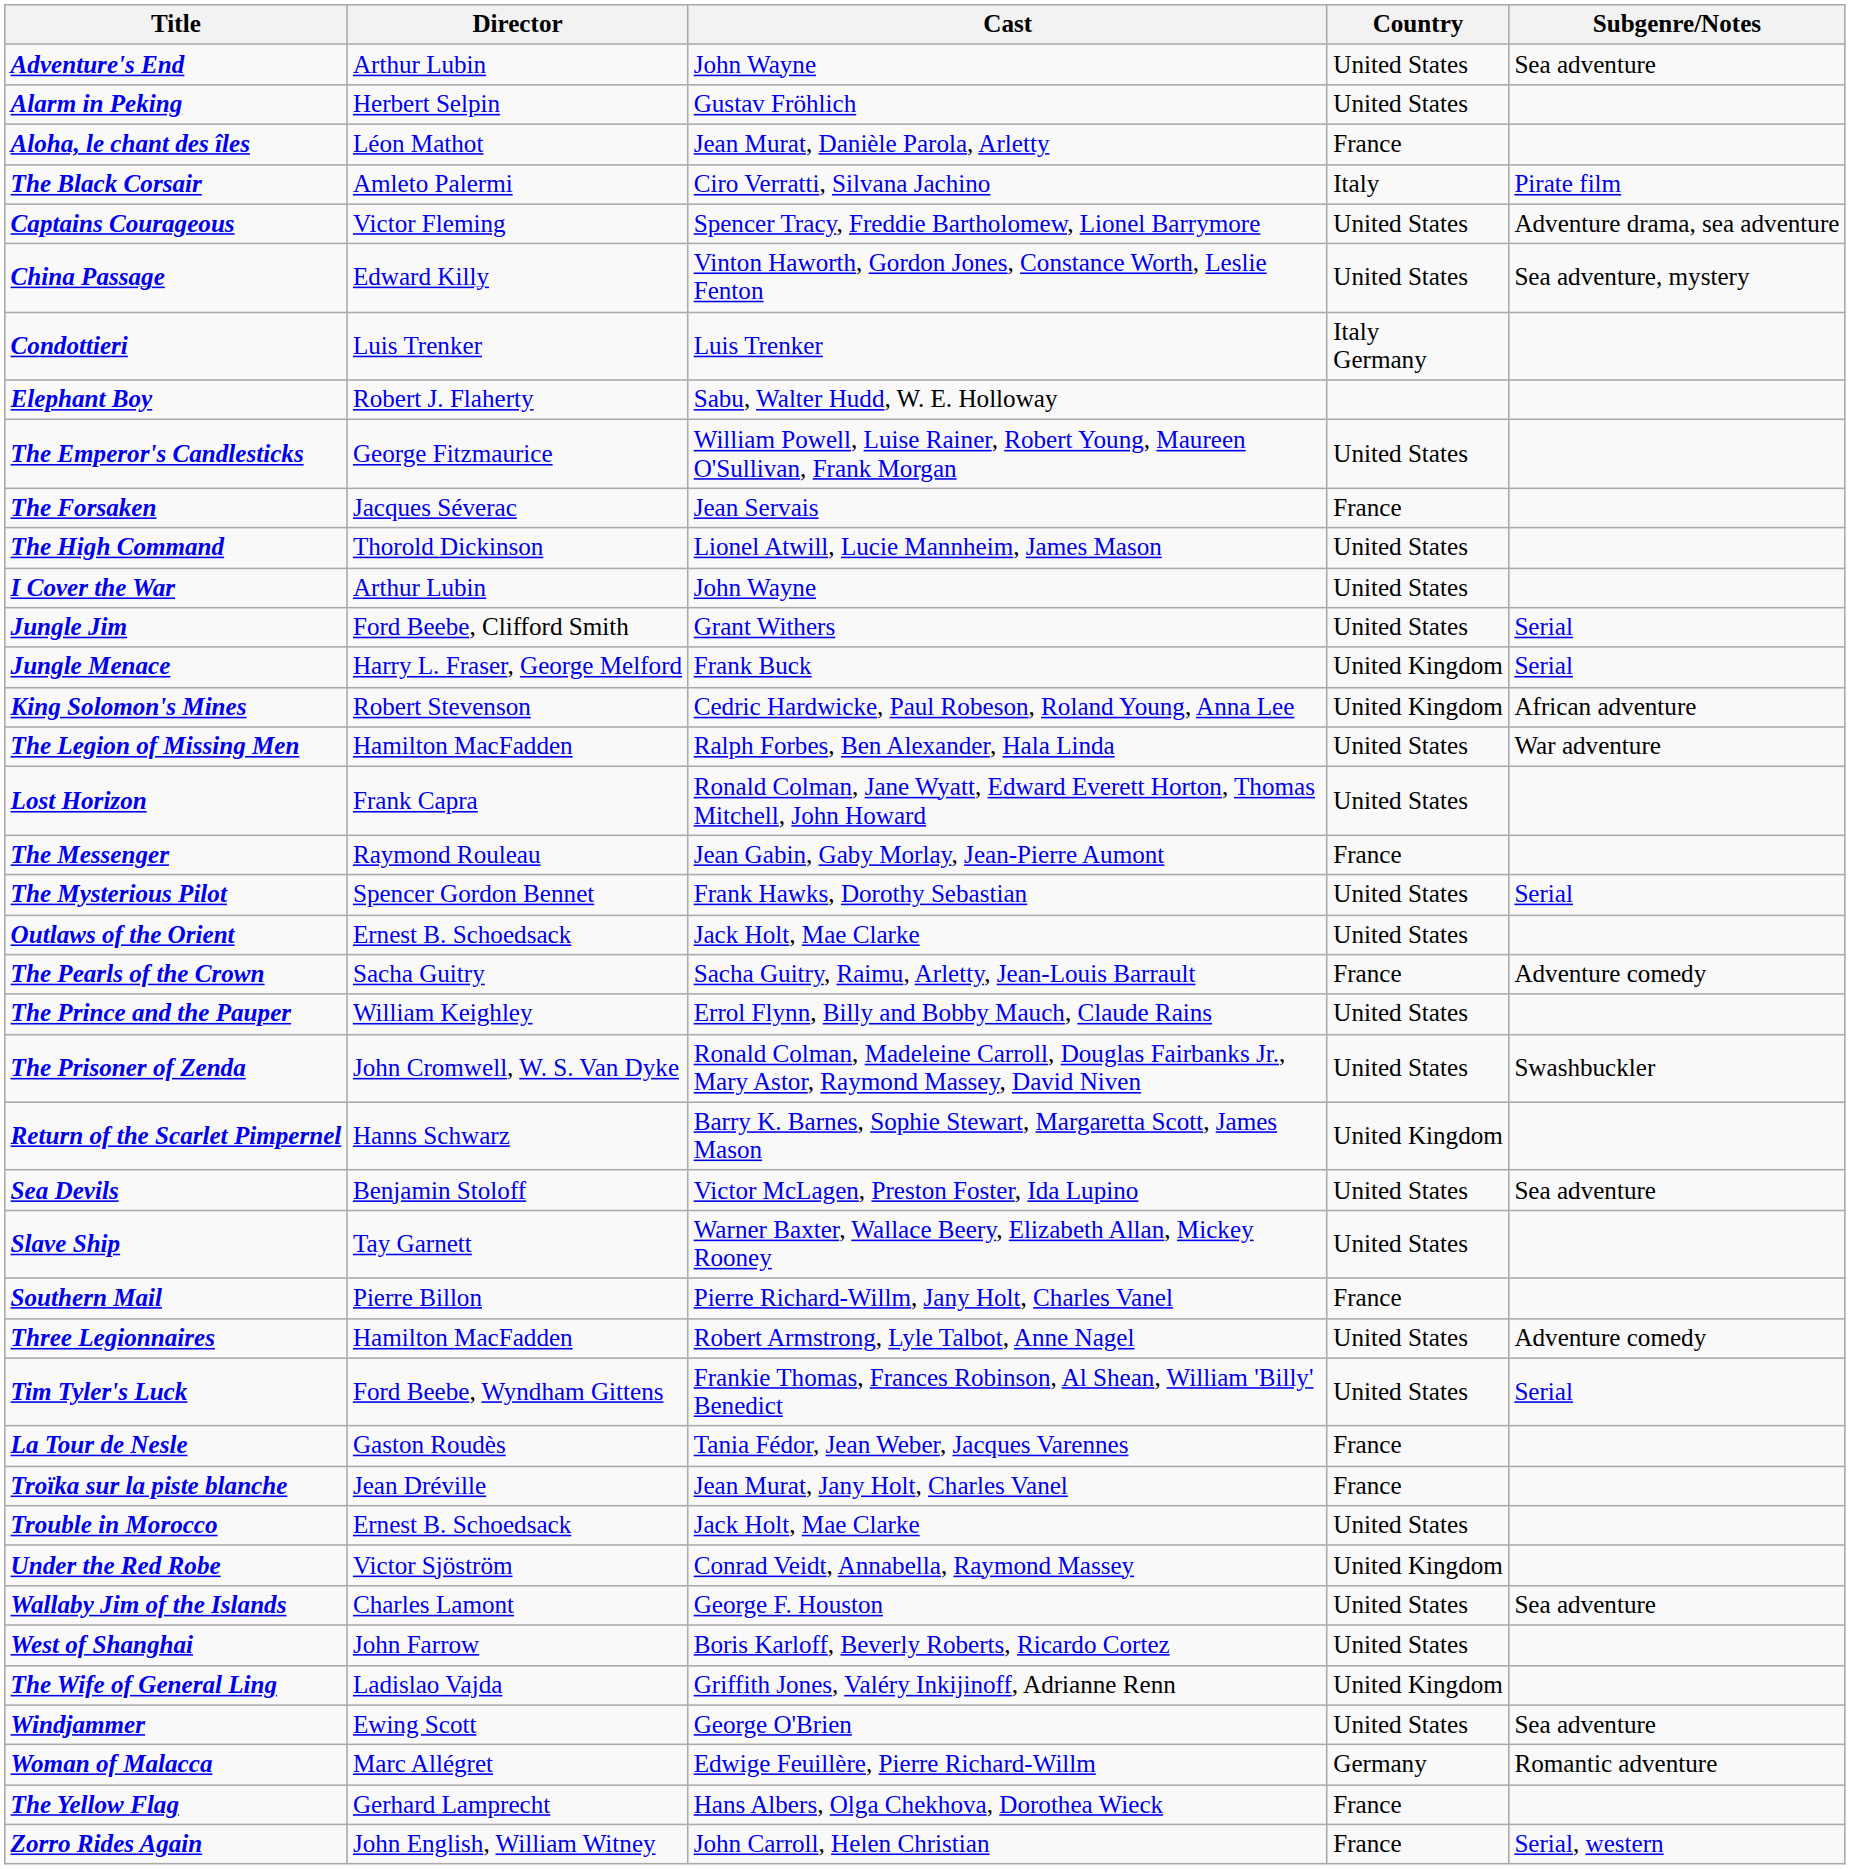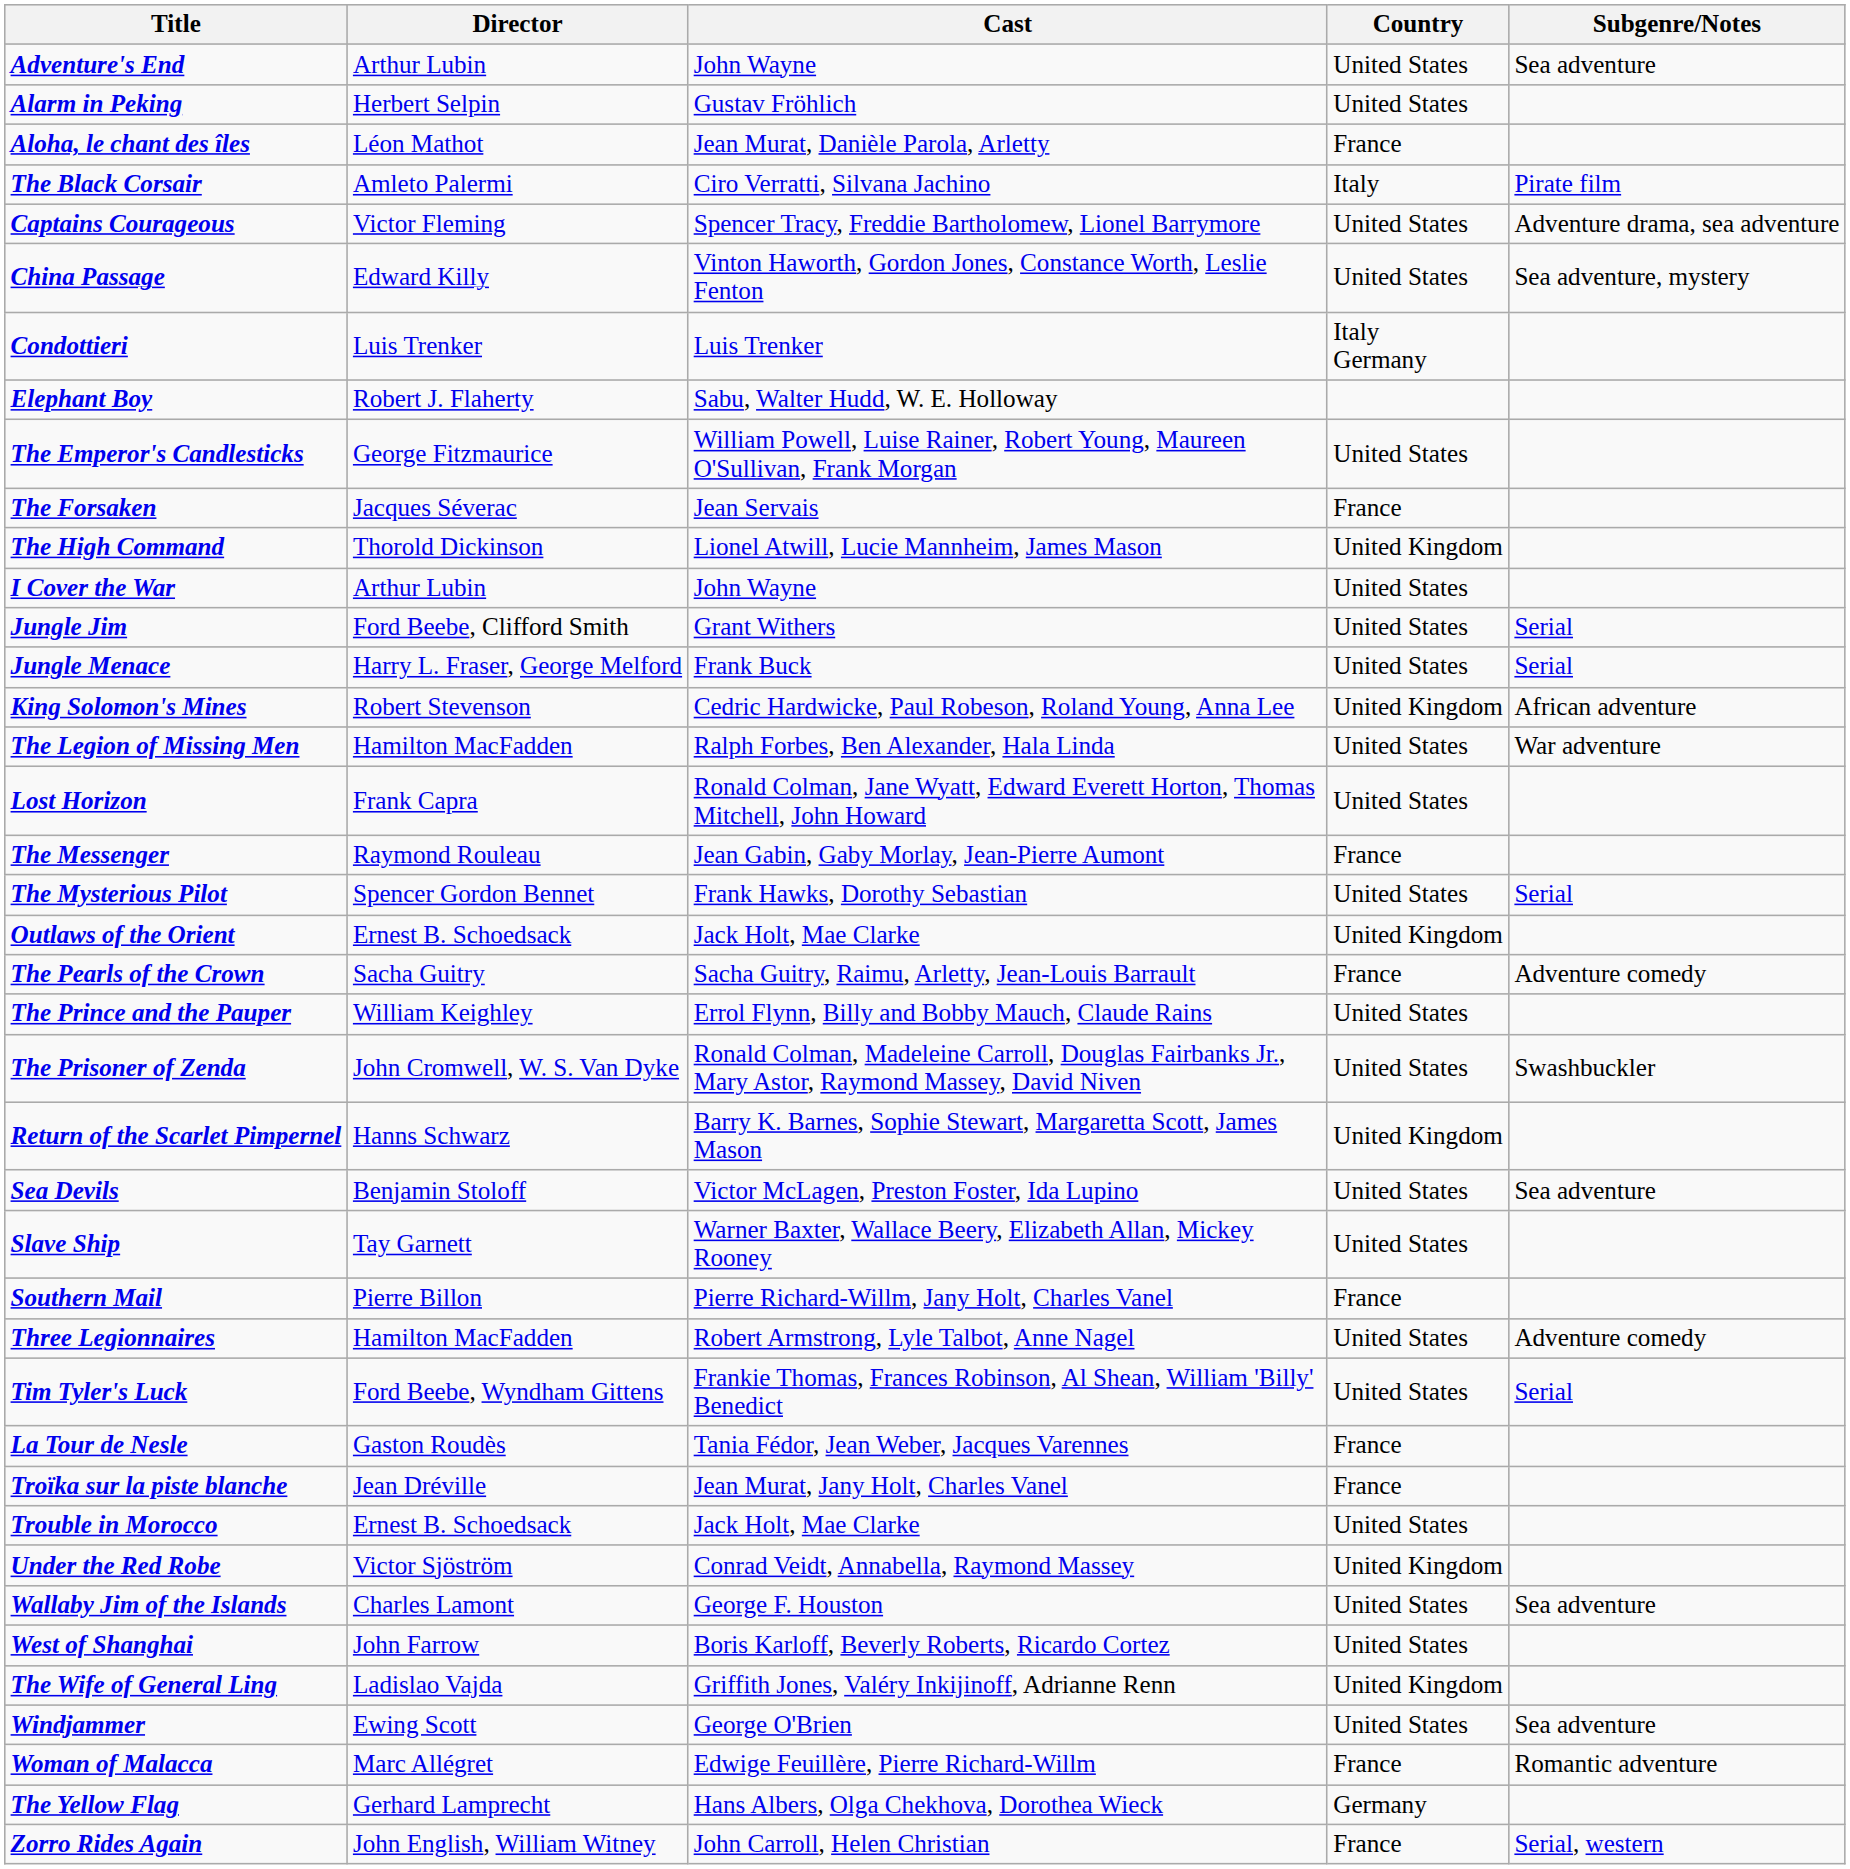 <table class="wikitable">
 <tr>
 <th>Title</th>
 <th>Director</th>
 <th style="width: 400px;">Cast</th>
 <th>Country</th>
 <th>Subgenre/Notes</th>
 </tr>
 <tr>
 <td><strong><em><a href='#'>Adventure's End</a></em></strong></td>
 <td><a href='#'>Arthur Lubin</a></td>
 <td><a href='#'>John Wayne</a></td>
 <td>United States</td>
 <td>Sea adventure</td>
 </tr>
 <tr>
 <td><strong><em><a href='#'>Alarm in Peking</a></em></strong></td>
 <td><a href='#'>Herbert Selpin</a></td>
 <td><a href='#'>Gustav Fröhlich</a></td>
 <td>United States</td>
 <td></td>
 </tr>
 <tr>
 <td><strong><em><a href='#'>Aloha, le chant des îles</a></em></strong></td>
 <td><a href='#'>Léon Mathot</a></td>
 <td><a href='#'>Jean Murat</a>, <a href='#'>Danièle Parola</a>, <a href='#'>Arletty</a></td>
 <td>France</td>
 <td></td>
 </tr>
 <tr>
 <td><strong><em><a href='#'>The Black Corsair</a></em></strong></td>
 <td><a href='#'>Amleto Palermi</a></td>
 <td><a href='#'>Ciro Verratti</a>, <a href='#'>Silvana Jachino</a></td>
 <td>Italy</td>
 <td><a href='#'>Pirate film</a></td>
 </tr>
 <tr>
 <td><strong><em><a href='#'>Captains Courageous</a></em></strong></td>
 <td><a href='#'>Victor Fleming</a></td>
 <td><a href='#'>Spencer Tracy</a>, <a href='#'>Freddie Bartholomew</a>, <a href='#'>Lionel Barrymore</a></td>
 <td>United States</td>
 <td>Adventure drama, sea adventure</td>
 </tr>
 <tr>
 <td><strong><em><a href='#'>China Passage</a></em></strong></td>
 <td><a href='#'>Edward Killy</a></td>
 <td><a href='#'>Vinton Haworth</a>, <a href='#'>Gordon Jones</a>, <a href='#'>Constance Worth</a>, <a href='#'>Leslie Fenton</a></td>
 <td>United States</td>
 <td>Sea adventure, mystery</td>
 </tr>
 <tr>
 <td><strong><em><a href='#'>Condottieri</a></em></strong></td>
 <td><a href='#'>Luis Trenker</a></td>
 <td><a href='#'>Luis Trenker</a></td>
 <td>Italy<br>Germany</td>
 <td></td>
 </tr>
 <tr>
 <td><strong><em><a href='#'>Elephant Boy</a></em></strong></td>
 <td><a href='#'>Robert J. Flaherty</a></td>
 <td><a href='#'>Sabu</a>, <a href='#'>Walter Hudd</a>, W. E. Holloway</td>
 <td></td>
 <td></td>
 </tr>
 <tr>
 <td><strong><em><a href='#'>The Emperor's Candlesticks</a></em></strong></td>
 <td><a href='#'>George Fitzmaurice</a></td>
 <td><a href='#'>William Powell</a>, <a href='#'>Luise Rainer</a>, <a href='#'>Robert Young</a>, <a href='#'>Maureen O'Sullivan</a>, <a href='#'>Frank Morgan</a></td>
 <td>United States</td>
 <td></td>
 </tr>
 <tr>
 <td><strong><em><a href='#'>The Forsaken</a></em></strong></td>
 <td><a href='#'>Jacques Séverac</a></td>
 <td><a href='#'>Jean Servais</a></td>
 <td>France</td>
 <td></td>
 </tr>
 <tr>
 <td><strong><em><a href='#'>The High Command</a></em></strong></td>
 <td><a href='#'>Thorold Dickinson</a></td>
 <td><a href='#'>Lionel Atwill</a>, <a href='#'>Lucie Mannheim</a>, <a href='#'>James Mason</a></td>
-<td>United States</td>
+<td>United Kingdom</td>
 <td></td>
 </tr>
 <tr>
 <td><strong><em><a href='#'>I Cover the War</a></em></strong></td>
 <td><a href='#'>Arthur Lubin</a></td>
 <td><a href='#'>John Wayne</a></td>
 <td>United States</td>
 <td></td>
 </tr>
 <tr>
 <td><strong><em><a href='#'>Jungle Jim</a></em></strong></td>
 <td><a href='#'>Ford Beebe</a>, Clifford Smith</td>
 <td><a href='#'>Grant Withers</a></td>
 <td>United States</td>
 <td><a href='#'>Serial</a></td>
 </tr>
 <tr>
 <td><strong><em><a href='#'>Jungle Menace</a></em></strong></td>
 <td><a href='#'>Harry L. Fraser</a>, <a href='#'>George Melford</a></td>
 <td><a href='#'>Frank Buck</a></td>
-<td>United Kingdom</td>
+<td>United States</td>
 <td><a href='#'>Serial</a></td>
 </tr>
 <tr>
 <td><strong><em><a href='#'>King Solomon's Mines</a></em></strong></td>
 <td><a href='#'>Robert Stevenson</a></td>
 <td><a href='#'>Cedric Hardwicke</a>, <a href='#'>Paul Robeson</a>, <a href='#'>Roland Young</a>, <a href='#'>Anna Lee</a></td>
 <td>United Kingdom</td>
 <td>African adventure</td>
 </tr>
 <tr>
 <td><strong><em><a href='#'>The Legion of Missing Men</a></em></strong></td>
 <td><a href='#'>Hamilton MacFadden</a></td>
 <td><a href='#'>Ralph Forbes</a>, <a href='#'>Ben Alexander</a>, <a href='#'>Hala Linda</a></td>
 <td>United States</td>
 <td>War adventure</td>
 </tr>
 <tr ->
 <td><strong><em><a href='#'>Lost Horizon</a></em></strong></td>
 <td><a href='#'>Frank Capra</a></td>
 <td><a href='#'>Ronald Colman</a>, <a href='#'>Jane Wyatt</a>, <a href='#'>Edward Everett Horton</a>, <a href='#'>Thomas Mitchell</a>, <a href='#'>John Howard</a></td>
 <td>United States</td>
 <td></td>
 </tr>
 <tr>
 <td><strong><em><a href='#'>The Messenger</a></em></strong></td>
 <td><a href='#'>Raymond Rouleau</a></td>
 <td><a href='#'>Jean Gabin</a>, <a href='#'>Gaby Morlay</a>, <a href='#'>Jean-Pierre Aumont</a></td>
 <td>France</td>
 <td></td>
 </tr>
 <tr>
 <td><strong><em><a href='#'>The Mysterious Pilot</a></em></strong></td>
 <td><a href='#'>Spencer Gordon Bennet</a></td>
 <td><a href='#'>Frank Hawks</a>, <a href='#'>Dorothy Sebastian</a></td>
 <td>United States</td>
 <td><a href='#'>Serial</a></td>
 </tr>
 <tr>
 <td><strong><em><a href='#'>Outlaws of the Orient</a></em></strong></td>
 <td><a href='#'>Ernest B. Schoedsack</a></td>
 <td><a href='#'>Jack Holt</a>, <a href='#'>Mae Clarke</a></td>
-<td>United States</td>
+<td>United Kingdom</td>
 <td></td>
 </tr>
 <tr>
 <td><strong><em><a href='#'>The Pearls of the Crown</a></em></strong></td>
 <td><a href='#'>Sacha Guitry</a></td>
 <td><a href='#'>Sacha Guitry</a>, <a href='#'>Raimu</a>, <a href='#'>Arletty</a>, <a href='#'>Jean-Louis Barrault</a></td>
 <td>France</td>
 <td>Adventure comedy</td>
 </tr>
 <tr>
 <td><strong><em><a href='#'>The Prince and the Pauper</a></em></strong></td>
 <td><a href='#'>William Keighley</a></td>
 <td><a href='#'>Errol Flynn</a>, <a href='#'>Billy and Bobby Mauch</a>, <a href='#'>Claude Rains</a></td>
 <td>United States</td>
 <td></td>
 </tr>
 <tr>
 <td><strong><em><a href='#'>The Prisoner of Zenda</a></em></strong></td>
 <td><a href='#'>John Cromwell</a>, <a href='#'>W. S. Van Dyke</a></td>
 <td><a href='#'>Ronald Colman</a>, <a href='#'>Madeleine Carroll</a>, <a href='#'>Douglas Fairbanks Jr.</a>, <a href='#'>Mary Astor</a>, <a href='#'>Raymond Massey</a>, <a href='#'>David Niven</a></td>
 <td>United States</td>
 <td>Swashbuckler</td>
 </tr>
 <tr>
 <td><strong><em><a href='#'>Return of the Scarlet Pimpernel</a></em></strong></td>
 <td><a href='#'>Hanns Schwarz</a></td>
 <td><a href='#'>Barry K. Barnes</a>, <a href='#'>Sophie Stewart</a>, <a href='#'>Margaretta Scott</a>, <a href='#'>James Mason</a></td>
 <td>United Kingdom</td>
 <td></td>
 </tr>
 <tr>
 <td><strong><em><a href='#'>Sea Devils</a></em></strong></td>
 <td><a href='#'>Benjamin Stoloff</a></td>
 <td><a href='#'>Victor McLagen</a>, <a href='#'>Preston Foster</a>, <a href='#'>Ida Lupino</a></td>
 <td>United States</td>
 <td>Sea adventure</td>
 </tr>
 <tr>
 <td><strong><em><a href='#'>Slave Ship</a></em></strong></td>
 <td><a href='#'>Tay Garnett</a></td>
 <td><a href='#'>Warner Baxter</a>, <a href='#'>Wallace Beery</a>, <a href='#'>Elizabeth Allan</a>, <a href='#'>Mickey Rooney</a></td>
 <td>United States</td>
 <td></td>
 </tr>
 <tr>
 <td><strong><em><a href='#'>Southern Mail</a></em></strong></td>
 <td><a href='#'>Pierre Billon</a></td>
 <td><a href='#'>Pierre Richard-Willm</a>, <a href='#'>Jany Holt</a>, <a href='#'>Charles Vanel</a></td>
 <td>France</td>
 <td></td>
 </tr>
 <tr>
 <td><strong><em><a href='#'>Three Legionnaires</a></em></strong></td>
 <td><a href='#'>Hamilton MacFadden</a></td>
 <td><a href='#'>Robert Armstrong</a>, <a href='#'>Lyle Talbot</a>, <a href='#'>Anne Nagel</a></td>
 <td>United States</td>
 <td>Adventure comedy</td>
 </tr>
 <tr>
 <td><strong><em><a href='#'>Tim Tyler's Luck</a></em></strong></td>
 <td><a href='#'>Ford Beebe</a>, <a href='#'>Wyndham Gittens</a></td>
 <td><a href='#'>Frankie Thomas</a>, <a href='#'>Frances Robinson</a>, <a href='#'>Al Shean</a>, <a href='#'>William 'Billy' Benedict</a></td>
 <td>United States</td>
 <td><a href='#'>Serial</a></td>
 </tr>
 <tr>
 <td><strong><em><a href='#'>La Tour de Nesle</a></em></strong></td>
 <td><a href='#'>Gaston Roudès</a></td>
 <td><a href='#'>Tania Fédor</a>, <a href='#'>Jean Weber</a>, <a href='#'>Jacques Varennes</a></td>
 <td>France</td>
 <td></td>
 </tr>
 <tr>
 <td><strong><em><a href='#'>Troïka sur la piste blanche</a></em></strong></td>
 <td><a href='#'>Jean Dréville</a></td>
 <td><a href='#'>Jean Murat</a>, <a href='#'>Jany Holt</a>, <a href='#'>Charles Vanel</a></td>
 <td>France</td>
 <td></td>
 </tr>
 <tr>
 <td><strong><em><a href='#'>Trouble in Morocco</a></em></strong></td>
 <td><a href='#'>Ernest B. Schoedsack</a></td>
 <td><a href='#'>Jack Holt</a>, <a href='#'>Mae Clarke</a></td>
 <td>United States</td>
 <td></td>
 </tr>
 <tr>
 <td><strong><em><a href='#'>Under the Red Robe</a></em></strong></td>
 <td><a href='#'>Victor Sjöström</a></td>
 <td><a href='#'>Conrad Veidt</a>, <a href='#'>Annabella</a>, <a href='#'>Raymond Massey</a></td>
 <td>United Kingdom</td>
 <td></td>
 </tr>
 <tr>
 <td><strong><em><a href='#'>Wallaby Jim of the Islands</a></em></strong></td>
 <td><a href='#'>Charles Lamont</a></td>
 <td><a href='#'>George F. Houston</a></td>
 <td>United States</td>
 <td>Sea adventure</td>
 </tr>
 <tr>
 <td><strong><em><a href='#'>West of Shanghai</a></em></strong></td>
 <td><a href='#'>John Farrow</a></td>
 <td><a href='#'>Boris Karloff</a>, <a href='#'>Beverly Roberts</a>, <a href='#'>Ricardo Cortez</a></td>
 <td>United States</td>
 <td></td>
 </tr>
 <tr>
 <td><strong><em><a href='#'>The Wife of General Ling</a></em></strong></td>
 <td><a href='#'>Ladislao Vajda</a></td>
 <td><a href='#'>Griffith Jones</a>, <a href='#'>Valéry Inkijinoff</a>, Adrianne Renn</td>
 <td>United Kingdom</td>
 <td></td>
 </tr>
 <tr>
 <td><strong><em><a href='#'>Windjammer</a></em></strong></td>
 <td><a href='#'>Ewing Scott</a></td>
 <td><a href='#'>George O'Brien</a></td>
 <td>United States</td>
 <td>Sea adventure</td>
 </tr>
 <tr>
 <td><strong><em><a href='#'>Woman of Malacca</a></em></strong></td>
 <td><a href='#'>Marc Allégret</a></td>
 <td><a href='#'>Edwige Feuillère</a>, <a href='#'>Pierre Richard-Willm</a></td>
-<td>Germany</td>
+<td>France</td>
 <td>Romantic adventure</td>
 </tr>
 <tr>
 <td><strong><em><a href='#'>The Yellow Flag</a></em></strong></td>
 <td><a href='#'>Gerhard Lamprecht</a></td>
 <td><a href='#'>Hans Albers</a>, <a href='#'>Olga Chekhova</a>, <a href='#'>Dorothea Wieck</a></td>
-<td>France</td>
+<td>Germany</td>
 <td></td>
 </tr>
 <tr>
 <td><strong><em><a href='#'>Zorro Rides Again</a></em></strong></td>
 <td><a href='#'>John English</a>, <a href='#'>William Witney</a></td>
 <td><a href='#'>John Carroll</a>, <a href='#'>Helen Christian</a></td>
 <td>France</td>
 <td><a href='#'>Serial</a>, <a href='#'>western</a></td>
 </tr>
 </table>
